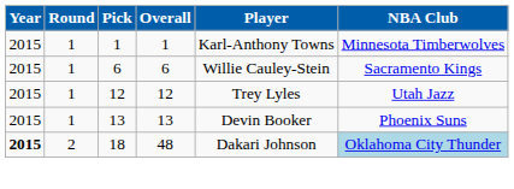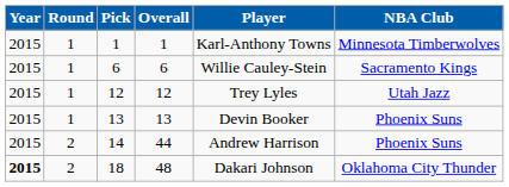 <table class="wikitable" style="text-align:center">
 <tr>
 <th style="background:#005DAA;color:#FFFFFF;">Year</th>
 <th style="background:#005DAA;color:#FFFFFF;">Round</th>
 <th style="background:#005DAA;color:#FFFFFF;">Pick</th>
 <th style="background:#005DAA;color:#FFFFFF;">Overall</th>
 <th style="background:#005DAA;color:#FFFFFF;">Player</th>
 <th style="background:#005DAA;color:#FFFFFF;">NBA Club</th>
 </tr>
 <tr>
 <td>2015</td>
 <td>1</td>
 <td>1</td>
 <td>1</td>
 <td>Karl-Anthony Towns</td>
 <td><a href='#'>Minnesota Timberwolves</a></td>
 </tr>
 <tr>
 <td>2015</td>
 <td>1</td>
 <td>6</td>
 <td>6</td>
 <td>Willie Cauley-Stein</td>
 <td><a href='#'>Sacramento Kings</a></td>
 </tr>
 <tr>
 <td>2015</td>
 <td>1</td>
 <td>12</td>
 <td>12</td>
 <td>Trey Lyles</td>
 <td><a href='#'>Utah Jazz</a></td>
 </tr>
 <tr>
 <td>2015</td>
 <td>1</td>
 <td>13</td>
 <td>13</td>
 <td>Devin Booker</td>
 <td><a href='#'>Phoenix Suns</a></td>
 </tr>
 <tr>
+<td>2015</td>
+<td>2</td>
+<td>14</td>
+<td>44</td>
+<td>Andrew Harrison</td>
+<td><a href='#'>Phoenix Suns</a></td>
+</tr>
+<tr>
 <td><strong>2015</strong></td>
 <td>2</td>
 <td>18</td>
 <td>48</td>
 <td>Dakari Johnson</td>
-<td style="background: lightblue;"><a href='#'>Oklahoma City Thunder</a></td>
+<td><a href='#'>Oklahoma City Thunder</a></td>
 </tr>
 </table>
